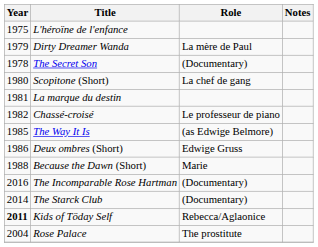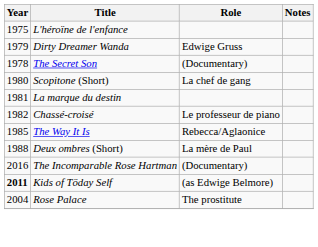 <table class="wikitable sortable">
 <tr>
 <th>Year</th>
 <th>Title</th>
 <th>Role</th>
 <th class="unsortable">Notes</th>
 </tr>
 <tr>
 <td>1975</td>
 <td><em>L'héroïne de l'enfance</em></td>
 <td></td>
 <td></td>
 </tr>
 <tr>
 <td>1979</td>
 <td><em>Dirty Dreamer Wanda</em></td>
-<td>La mère de Paul</td>
+<td>Edwige Gruss</td>
 <td></td>
 </tr>
 <tr>
 <td>1978</td>
 <td><em><a href='#'>The Secret Son</a></em></td>
 <td>(Documentary)</td>
 <td></td>
 </tr>
 <tr>
 <td>1980</td>
 <td><em>Scopitone</em> (Short)</td>
 <td>La chef de gang</td>
 <td></td>
 </tr>
 <tr>
 <td>1981</td>
 <td><em>La marque du destin</em></td>
 <td></td>
 <td></td>
 </tr>
 <tr>
 <td>1982</td>
 <td><em>Chassé-croisé</em></td>
 <td>Le professeur de piano</td>
 <td></td>
 </tr>
 <tr>
 <td>1985</td>
 <td><em><a href='#'>The Way It Is</a></em></td>
-<td>(as Edwige Belmore)</td>
+<td>Rebecca/Aglaonice</td>
 <td></td>
 </tr>
 <tr>
-<td>1986</td>
+<td>1988</td>
 <td><em>Deux ombres</em> (Short)</td>
-<td>Edwige Gruss</td>
-</tr>
-<tr>
-<td>1988</td>
-<td><em>Because the Dawn</em> (Short)</td>
-<td>Marie</td>
-<td></td>
+<td>La mère de Paul</td>
 </tr>
 <tr>
 <td>2016</td>
 <td><em>The Incomparable Rose Hartman</em></td>
 <td>(Documentary)</td>
 <td></td>
 </tr>
 <tr>
-<td>2014</td>
-<td><em>The Starck Club</em></td>
-<td>(Documentary)</td>
-<td></td>
-</tr>
-<tr>
 <td><strong>2011</strong></td>
 <td><em>Kids of Töday Self</em></td>
-<td>Rebecca/Aglaonice</td>
+<td>(as Edwige Belmore)</td>
 <td></td>
 </tr>
 <tr>
 <td>2004</td>
 <td><em>Rose Palace</em></td>
 <td>The prostitute</td>
 <td></td>
 </tr>
 <tr>
 </tr>
 </table>
